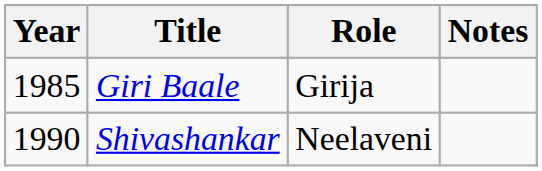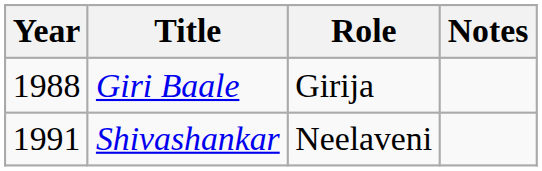 <table class="wikitable sortable">
 <tr>
 <th scope="col">Year</th>
 <th scope="col">Title</th>
 <th scope="col">Role</th>
 <th scope="col" class="unsortable">Notes</th>
 </tr>
 <tr>
-<td>1985</td>
+<td>1988</td>
 <td><em><a href='#'>Giri Baale</a></em></td>
 <td>Girija</td>
 <td></td>
 </tr>
 <tr>
-<td>1990</td>
+<td>1991</td>
 <td><em><a href='#'>Shivashankar</a></em></td>
 <td>Neelaveni</td>
 <td></td>
 </tr>
 </table>
